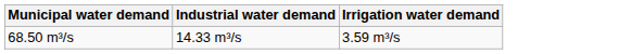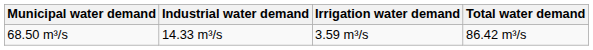 <table class="wikitable" border="1">
 <tr>
 <th>Municipal water demand</th>
 <th>Industrial water demand</th>
 <th>Irrigation water demand</th>
+<th>Total water demand</th>
 </tr>
 <tr>
 <td>68.50 m³/s</td>
 <td>14.33 m³/s</td>
 <td>3.59 m³/s</td>
+<td>86.42 m³/s</td>
 </tr>
 </table>
